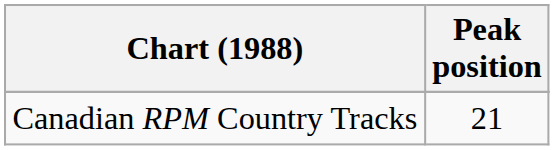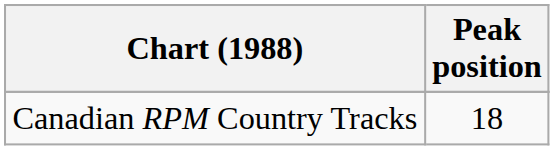 <table class="wikitable sortable">
 <tr>
 <th align="left">Chart (1988)</th>
 <th align="center">Peak<br>position</th>
 </tr>
 <tr>
 </tr>
 <tr>
 <td align="left">Canadian <em>RPM</em> Country Tracks</td>
-<td align="center">21</td>
+<td align="center">18</td>
 </tr>
 </table>
